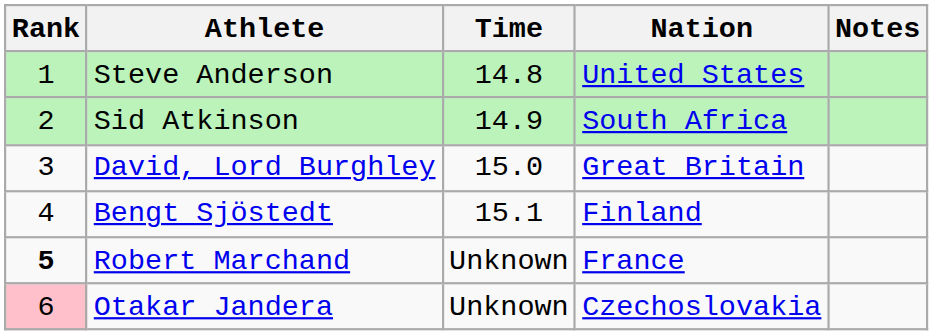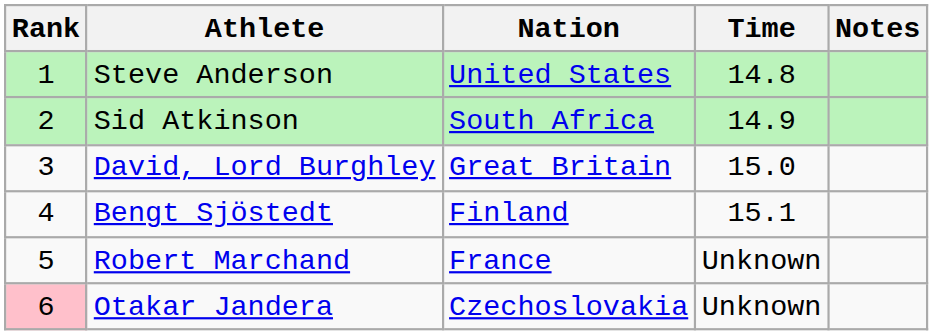 <table class="wikitable sortable" style="text-align:center">
 <tr>
 <th>Rank</th>
 <th>Athlete</th>
+<th>Nation</th>
 <th>Time</th>
-<th>Nation</th>
 <th>Notes</th>
 </tr>
 <tr bgcolor=bbf3bb>
 <td>1</td>
 <td align=left>Steve Anderson</td>
+<td align=left><a href='#'>United States</a></td>
 <td>14.8</td>
-<td align=left><a href='#'>United States</a></td>
 <td></td>
 </tr>
 <tr bgcolor=bbf3bb>
 <td>2</td>
 <td align=left>Sid Atkinson</td>
+<td align=left><a href='#'>South Africa</a></td>
 <td>14.9</td>
-<td align=left><a href='#'>South Africa</a></td>
 <td></td>
 </tr>
 <tr>
 <td>3</td>
 <td align=left><a href='#'>David, Lord Burghley</a></td>
+<td align=left><a href='#'>Great Britain</a></td>
 <td>15.0</td>
-<td align=left><a href='#'>Great Britain</a></td>
 <td></td>
 </tr>
 <tr>
 <td>4</td>
 <td align=left><a href='#'>Bengt Sjöstedt</a></td>
+<td align=left><a href='#'>Finland</a></td>
 <td>15.1</td>
-<td align=left><a href='#'>Finland</a></td>
 <td></td>
 </tr>
 <tr>
-<td><strong>5</strong></td>
+<td>5</td>
 <td align=left><a href='#'>Robert Marchand</a></td>
+<td align=left><a href='#'>France</a></td>
 <td>Unknown</td>
-<td align=left><a href='#'>France</a></td>
 <td></td>
 </tr>
 <tr>
 <td style="background: pink;">6</td>
 <td align=left><a href='#'>Otakar Jandera</a></td>
+<td align=left><a href='#'>Czechoslovakia</a></td>
 <td>Unknown</td>
-<td align=left><a href='#'>Czechoslovakia</a></td>
 <td></td>
 </tr>
 </table>
